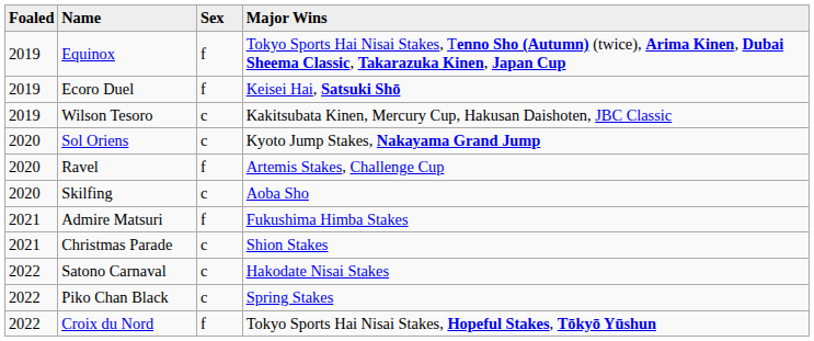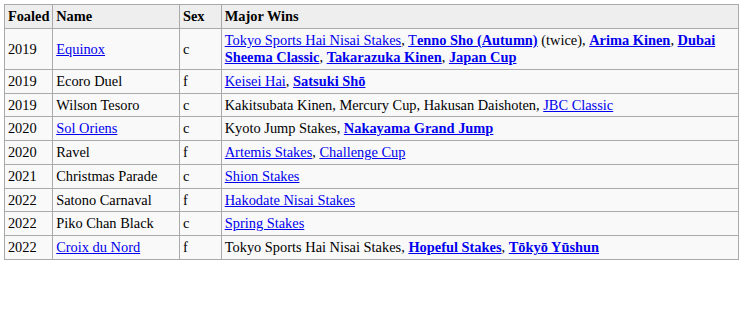 <table class="wikitable sortable" style="font-size:90%">
 <tr bgcolor="#eeeeee">
 <td width="35px"><strong>Foaled</strong></td>
 <td width="120px"><strong>Name</strong></td>
 <td width="35px"><strong>Sex</strong></td>
 <td width="510px"><strong>Major Wins</strong></td>
 </tr>
 <tr>
 <td>2019</td>
 <td><a href='#'>Equinox</a></td>
-<td>f</td>
+<td>c</td>
 <td><a href='#'>Tokyo Sports Hai Nisai Stakes</a>, <a href='#'>T<strong>enno Sho (Autumn)</strong></a> (twice), <strong><a href='#'>Arima Kinen</a></strong>, <strong><a href='#'>Dubai Sheema Classic</a></strong>, <strong><a href='#'>Takarazuka Kinen</a></strong>, <strong><a href='#'>Japan Cup</a></strong></td>
 </tr>
 <tr>
 <td>2019</td>
 <td>Ecoro Duel</td>
 <td>f</td>
 <td><a href='#'>Keisei Hai</a>, <strong><a href='#'>Satsuki Shō</a></strong></td>
 </tr>
 <tr>
 <td>2019</td>
 <td>Wilson Tesoro</td>
 <td>c</td>
 <td>Kakitsubata Kinen, Mercury Cup, Hakusan Daishoten, <a href='#'>JBC Classic</a></td>
 </tr>
 <tr>
 <td>2020</td>
 <td><a href='#'>Sol Oriens</a></td>
 <td>c</td>
 <td>Kyoto Jump Stakes, <a href='#'><strong>Nakayama Grand Jump</strong></a></td>
 </tr>
 <tr>
 <td>2020</td>
 <td>Ravel</td>
 <td>f</td>
 <td><a href='#'>Artemis Stakes</a>, <a href='#'>Challenge Cup</a></td>
 </tr>
 <tr>
-<td>2020</td>
-<td>Skilfing</td>
-<td>c</td>
-<td><a href='#'>Aoba Sho</a></td>
-</tr>
-<tr>
-<td>2021</td>
-<td>Admire Matsuri</td>
-<td>f</td>
-<td><a href='#'>Fukushima Himba Stakes</a></td>
-</tr>
-<tr>
 <td>2021</td>
 <td>Christmas Parade</td>
 <td>c</td>
 <td><a href='#'>Shion Stakes</a></td>
 </tr>
 <tr>
 <td>2022</td>
 <td>Satono Carnaval</td>
-<td>c</td>
+<td>f</td>
 <td><a href='#'>Hakodate Nisai Stakes</a></td>
 </tr>
 <tr>
 <td>2022</td>
 <td>Piko Chan Black</td>
 <td>c</td>
 <td><a href='#'>Spring Stakes</a></td>
 </tr>
 <tr>
 <td>2022</td>
 <td><a href='#'>Croix du Nord</a></td>
 <td>f</td>
 <td>Tokyo Sports Hai Nisai Stakes, <a href='#'><strong>Hopeful Stakes</strong></a>, <a href='#'><strong>Tōkyō Yūshun</strong></a></td>
 </tr>
 </table>
